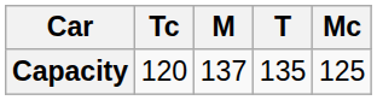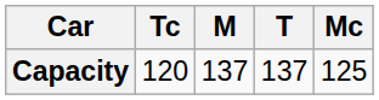 <table class="wikitable">
 <tr>
 <th>Car</th>
 <th>Tc</th>
 <th>M</th>
 <th>T</th>
 <th>Mc</th>
 </tr>
 <tr>
 <th>Capacity</th>
 <td>120</td>
 <td>137</td>
-<td>135</td>
+<td>137</td>
 <td>125</td>
 </tr>
 </table>
